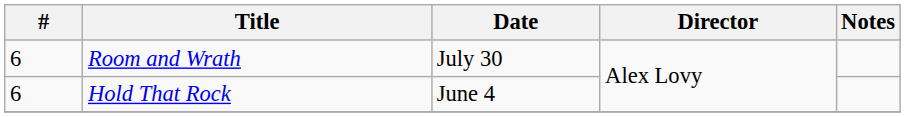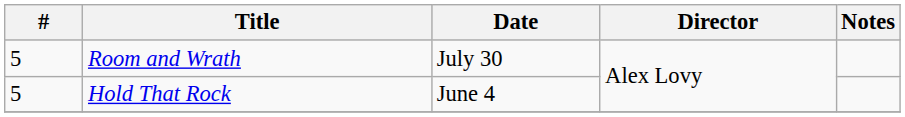 <table class="wikitable">
 <tr>
 <th style="width:3em">#</th>
 <th style="width:15em">Title</th>
 <th style="width:7em">Date</th>
 <th style="width:10em">Director</th>
 <th>Notes</th>
 </tr>
 <tr>
-<td>6</td>
+<td>5</td>
 <td><em><a href='#'>Room and Wrath</a></em></td>
 <td>July 30</td>
 <td rowspan=2>Alex Lovy</td>
 <td></td>
 </tr>
 <tr>
-<td>6</td>
+<td>5</td>
 <td><em><a href='#'>Hold That Rock</a></em></td>
 <td>June 4</td>
 <td></td>
 </tr>
 <tr>
 </tr>
 </table>
